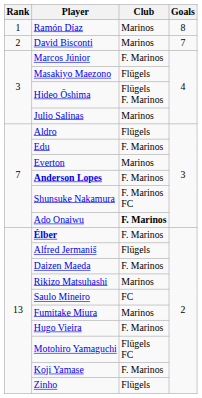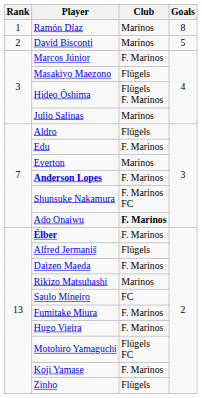 <table class="wikitable" style="text-align:center">
 <tr>
 <th>Rank</th>
 <th>Player</th>
 <th>Club</th>
 <th>Goals</th>
 </tr>
 <tr>
 <td>1</td>
 <td align=left> <a href='#'>Ramón Díaz</a></td>
 <td align=left>Marinos</td>
 <td>8</td>
 </tr>
 <tr>
 <td>2</td>
 <td align=left> <a href='#'>David Bisconti</a></td>
 <td align=left>Marinos</td>
-<td>7</td>
+<td>5</td>
 </tr>
 <tr>
 <td rowspan=4>3</td>
 <td align=left> <a href='#'>Marcos Júnior</a></td>
 <td align=left>F. Marinos</td>
 <td rowspan=4>4</td>
 </tr>
 <tr>
 <td align=left> <a href='#'>Masakiyo Maezono</a></td>
 <td align=left>Flügels</td>
 </tr>
 <tr>
 <td align=left> <a href='#'>Hideo Ōshima</a></td>
 <td align=left>Flügels<br>F. Marinos</td>
 </tr>
 <tr>
 <td align=left> <a href='#'>Julio Salinas</a></td>
 <td align=left>Marinos</td>
 </tr>
 <tr>
 <td rowspan=6>7</td>
 <td align=left> <a href='#'>Aldro</a></td>
 <td align=left>Flügels</td>
 <td rowspan=6>3</td>
 </tr>
 <tr>
 <td align=left> <a href='#'>Edu</a></td>
 <td align=left>F. Marinos</td>
 </tr>
 <tr>
 <td align=left> <a href='#'>Everton</a></td>
 <td align=left>Marinos</td>
 </tr>
 <tr>
 <td align=left> <strong><a href='#'>Anderson Lopes</a></strong></td>
 <td align=left>F. Marinos</td>
 </tr>
 <tr>
 <td align=left> <a href='#'>Shunsuke Nakamura</a></td>
 <td align=left>F. Marinos<br>FC</td>
 </tr>
 <tr>
 <td align=left> <a href='#'>Ado Onaiwu</a></td>
 <td align=left><strong>F. Marinos</strong></td>
 </tr>
 <tr>
 <td rowspan=10>13</td>
 <td align=left> <strong><a href='#'>Élber</a></strong></td>
 <td align=left>F. Marinos</td>
 <td rowspan=10>2</td>
 </tr>
 <tr>
 <td align=left> <a href='#'>Alfred Jermaniš</a></td>
 <td align=left>Flügels</td>
 </tr>
 <tr>
 <td align=left> <a href='#'>Daizen Maeda</a></td>
 <td align=left>F. Marinos</td>
 </tr>
 <tr>
 <td align=left> <a href='#'>Rikizo Matsuhashi</a></td>
 <td align=left>Marinos</td>
 </tr>
 <tr>
 <td align=left> <a href='#'>Saulo Mineiro</a></td>
 <td align=left>FC</td>
 </tr>
 <tr>
 <td align=left> <a href='#'>Fumitake Miura</a></td>
-<td align=left>Marinos</td>
+<td align=left>F. Marinos</td>
 </tr>
 <tr>
 <td align=left> <a href='#'>Hugo Vieira</a></td>
 <td align=left>F. Marinos</td>
 </tr>
 <tr>
 <td align=left> <a href='#'>Motohiro Yamaguchi</a></td>
 <td align=left>Flügels<br>FC</td>
 </tr>
 <tr>
 <td align=left> <a href='#'>Koji Yamase</a></td>
 <td align=left>F. Marinos</td>
 </tr>
 <tr>
 <td align=left> <a href='#'>Zinho</a></td>
 <td align=left>Flügels</td>
 </tr>
 </table>
